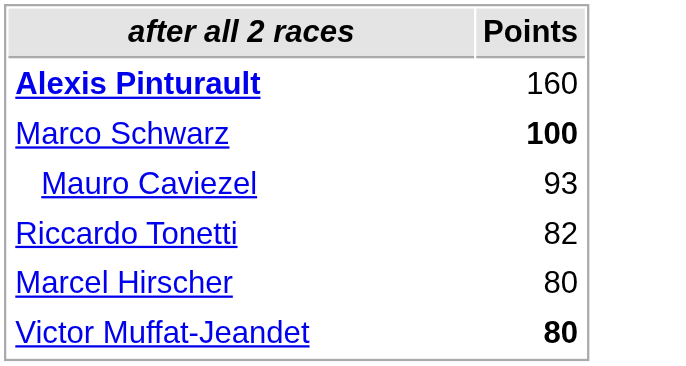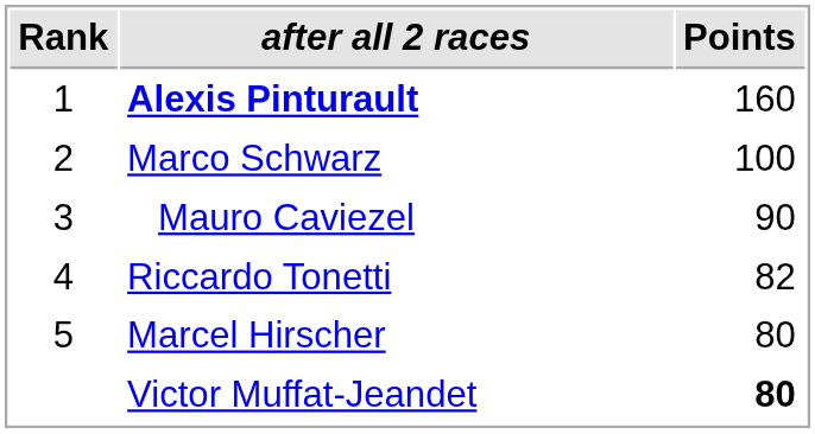 <table cellspacing="1" cellpadding="3" style="border:1px solid #aaa; font-size:86%;">
 <tr style="background:#e4e4e4;">
+<th style="border-bottom:1px solid #aaa; width:10px;">Rank</th>
 <th style="border-bottom:1px solid #aaa; width:200px; white-space:nowrap;"><em>after all 2 races</em></th>
 <th style="border-bottom:1px solid #aaa; width:20px;">Points</th>
 </tr>
 <tr>
+<td style="text-align:center;">1</td>
 <td> <strong><a href='#'>Alexis Pinturault</a></strong></td>
 <td align="right">160</td>
 </tr>
 <tr>
+<td style="text-align:center;">2</td>
 <td> <a href='#'>Marco Schwarz</a></td>
-<td align="right"><strong>100</strong></td>
+<td align="right">100</td>
 </tr>
 <tr>
+<td style="text-align:center;">3</td>
 <td>   <a href='#'>Mauro Caviezel</a></td>
-<td align="right">93</td>
+<td align="right">90</td>
 </tr>
 <tr>
+<td style="text-align:center;">4</td>
 <td> <a href='#'>Riccardo Tonetti</a></td>
 <td align="right">82</td>
 </tr>
 <tr>
+<td style="text-align:center;">5</td>
 <td> <a href='#'>Marcel Hirscher</a></td>
 <td align="right">80</td>
 </tr>
 <tr>
+<td style="text-align:center;"></td>
 <td> <a href='#'>Victor Muffat-Jeandet</a></td>
 <td align="right"><strong>80</strong></td>
 </tr>
 </table>
